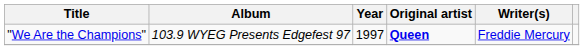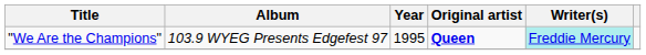 <table class="wikitable sortable">
 <tr>
 <th>Title</th>
 <th>Album</th>
 <th>Year</th>
 <th>Original artist</th>
 <th>Writer(s)</th>
 <th scope="col"></th>
 </tr>
 <tr>
 <td>"<a href='#'>We Are the Champions</a>"</td>
 <td><em>103.9 WYEG Presents Edgefest 97</em></td>
-<td>1997</td>
+<td>1995</td>
 <td><strong><a href='#'>Queen</a></strong></td>
-<td><a href='#'>Freddie Mercury</a></td>
+<td style="background: paleturquoise;"><a href='#'>Freddie Mercury</a></td>
 <td style="text-align:center;"></td>
 </tr>
 <tr>
 </tr>
 </table>
